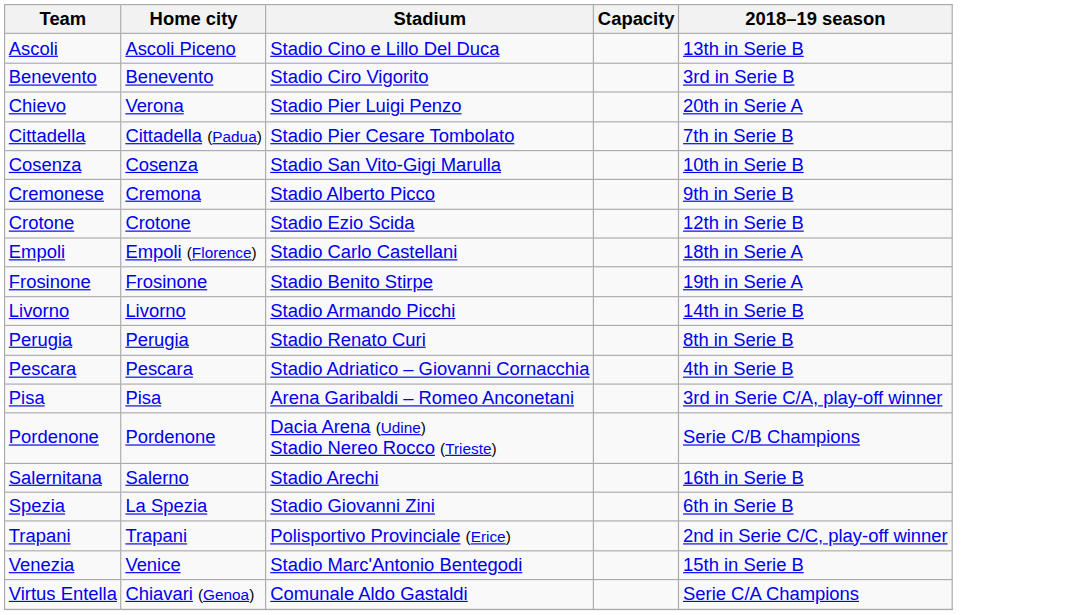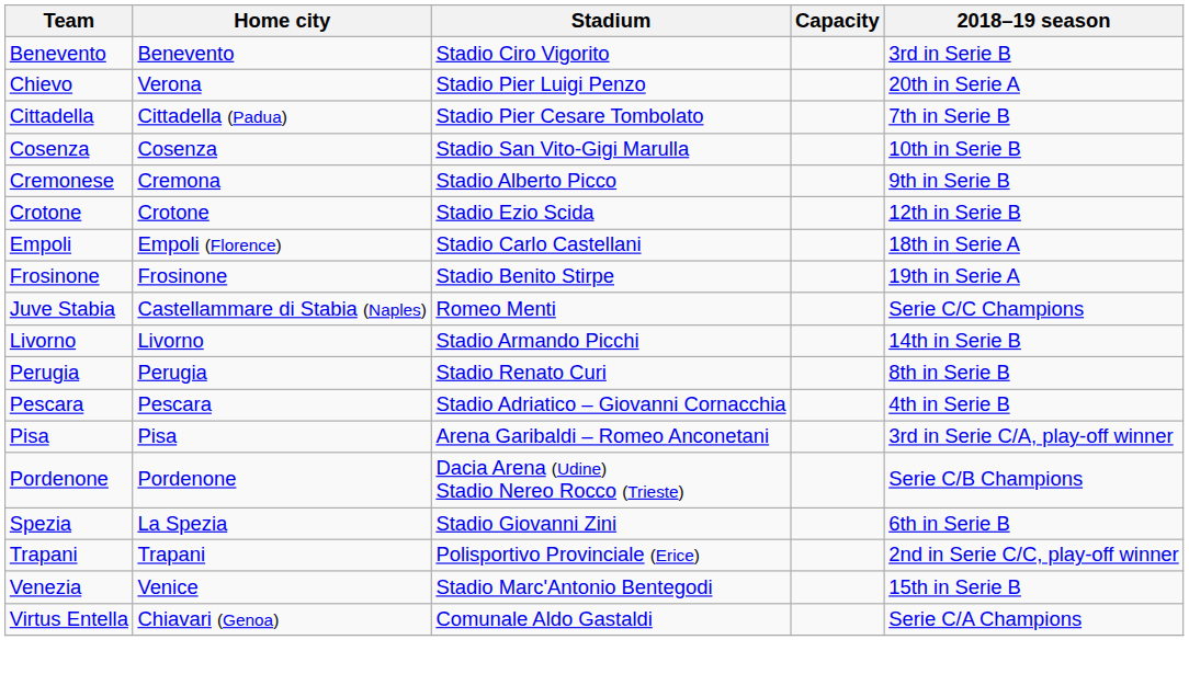 <table class="wikitable sortable">
 <tr>
 <th>Team</th>
 <th>Home city</th>
 <th>Stadium</th>
 <th>Capacity</th>
 <th>2018–19 season</th>
-</tr>
-<tr>
-<td><a href='#'>Ascoli</a></td>
-<td><a href='#'>Ascoli Piceno</a></td>
-<td><a href='#'>Stadio Cino e Lillo Del Duca</a></td>
-<td style="text-align:center;"></td>
-<td><a href='#'>13th in Serie B</a></td>
 </tr>
 <tr>
 <td><a href='#'>Benevento</a></td>
 <td><a href='#'>Benevento</a></td>
 <td><a href='#'>Stadio Ciro Vigorito</a></td>
 <td style="text-align:center;"></td>
 <td data-sort-value="3"><a href='#'>3rd in Serie B</a></td>
 </tr>
 <tr>
 <td><a href='#'>Chievo</a></td>
 <td><a href='#'>Verona</a></td>
 <td><a href='#'>Stadio Pier Luigi Penzo</a></td>
 <td style="text-align:center;"></td>
 <td><a href='#'>20th in Serie A</a></td>
 </tr>
 <tr>
 <td><a href='#'>Cittadella</a></td>
 <td><a href='#'>Cittadella</a> <small>(<a href='#'>Padua</a>)</small></td>
 <td><a href='#'>Stadio Pier Cesare Tombolato</a></td>
 <td style="text-align:center;"></td>
 <td data-sort-value="6"><a href='#'>7th in Serie B</a></td>
 </tr>
 <tr>
 <td><a href='#'>Cosenza</a></td>
 <td><a href='#'>Cosenza</a></td>
 <td><a href='#'>Stadio San Vito-Gigi Marulla</a></td>
 <td style="text-align:center;"></td>
 <td><a href='#'>10th in Serie B</a></td>
 </tr>
 <tr>
 <td><a href='#'>Cremonese</a></td>
 <td><a href='#'>Cremona</a></td>
 <td><a href='#'>Stadio Alberto Picco</a></td>
 <td style="text-align:center;"></td>
 <td><a href='#'>9th in Serie B</a></td>
 </tr>
 <tr>
 <td><a href='#'>Crotone</a></td>
 <td><a href='#'>Crotone</a></td>
 <td><a href='#'>Stadio Ezio Scida</a></td>
 <td style="text-align:center;"></td>
 <td><a href='#'>12th in Serie B</a></td>
 </tr>
 <tr>
 <td><a href='#'>Empoli</a></td>
 <td><a href='#'>Empoli</a> <small>(<a href='#'>Florence</a>)</small></td>
 <td><a href='#'>Stadio Carlo Castellani</a></td>
 <td style="text-align:center;"></td>
 <td><a href='#'>18th in Serie A</a></td>
 </tr>
 <tr>
 <td><a href='#'>Frosinone</a></td>
 <td><a href='#'>Frosinone</a></td>
 <td><a href='#'>Stadio Benito Stirpe</a></td>
 <td style="text-align:center;"></td>
 <td><a href='#'>19th in Serie A</a></td>
 </tr>
 <tr>
+<td><a href='#'>Juve Stabia</a></td>
+<td><a href='#'>Castellammare di Stabia</a> <small>(<a href='#'>Naples</a>)</small></td>
+<td><a href='#'>Romeo Menti</a></td>
+<td style="text-align:center;"></td>
+<td><a href='#'>Serie C/C Champions</a></td>
+</tr>
+<tr>
 <td><a href='#'>Livorno</a></td>
 <td><a href='#'>Livorno</a></td>
 <td><a href='#'>Stadio Armando Picchi</a></td>
 <td style="text-align:center;"></td>
 <td><a href='#'>14th in Serie B</a></td>
 </tr>
 <tr>
 <td><a href='#'>Perugia</a></td>
 <td><a href='#'>Perugia</a></td>
 <td><a href='#'>Stadio Renato Curi</a></td>
 <td style="text-align:center;"></td>
 <td data-sort-value="7"><a href='#'>8th in Serie B</a></td>
 </tr>
 <tr>
 <td><a href='#'>Pescara</a></td>
 <td><a href='#'>Pescara</a></td>
 <td><a href='#'>Stadio Adriatico – Giovanni Cornacchia</a></td>
 <td style="text-align:center;"></td>
 <td data-sort-value="14"><a href='#'>4th in Serie B</a></td>
 </tr>
 <tr>
 <td><a href='#'>Pisa</a></td>
 <td><a href='#'>Pisa</a></td>
 <td><a href='#'>Arena Garibaldi – Romeo Anconetani</a></td>
 <td style="text-align:center;"></td>
 <td data-sort-value="14"><a href='#'>3rd in Serie C/A, play-off winner</a></td>
 </tr>
 <tr>
 <td><a href='#'>Pordenone</a></td>
 <td><a href='#'>Pordenone</a></td>
 <td><a href='#'>Dacia Arena</a> <small>(<a href='#'>Udine</a>)</small><br><a href='#'>Stadio Nereo Rocco</a> <small>(<a href='#'>Trieste</a>)</small></td>
 <td style="text-align:center;"><br></td>
 <td><a href='#'>Serie C/B Champions</a></td>
 </tr>
 <tr>
-<td><a href='#'>Salernitana</a></td>
-<td><a href='#'>Salerno</a></td>
-<td><a href='#'>Stadio Arechi</a></td>
-<td style="text-align:center;"></td>
-<td><a href='#'>16th in Serie B</a></td>
-</tr>
-<tr>
 <td><a href='#'>Spezia</a></td>
 <td><a href='#'>La Spezia</a></td>
 <td><a href='#'>Stadio Giovanni Zini</a></td>
 <td style="text-align:center;"></td>
 <td data-sort-value="9"><a href='#'>6th in Serie B</a></td>
 </tr>
 <tr>
 <td><a href='#'>Trapani</a></td>
 <td><a href='#'>Trapani</a></td>
 <td><a href='#'>Polisportivo Provinciale</a> <small>(<a href='#'>Erice</a>)</small></td>
 <td style="text-align:center;"></td>
 <td><a href='#'>2nd in Serie C/C, play-off winner</a></td>
 </tr>
 <tr>
 <td><a href='#'>Venezia</a></td>
 <td><a href='#'>Venice</a></td>
 <td><a href='#'>Stadio Marc'Antonio Bentegodi</a></td>
 <td style="text-align:center;"></td>
 <td><a href='#'>15th in Serie B</a></td>
 </tr>
 <tr>
 <td><a href='#'>Virtus Entella</a></td>
 <td><a href='#'>Chiavari</a> <small>(<a href='#'>Genoa</a>)</small></td>
 <td><a href='#'>Comunale Aldo Gastaldi</a></td>
 <td style="text-align:center;"></td>
 <td><a href='#'>Serie C/A Champions</a></td>
 </tr>
 <tr>
 </tr>
 </table>
